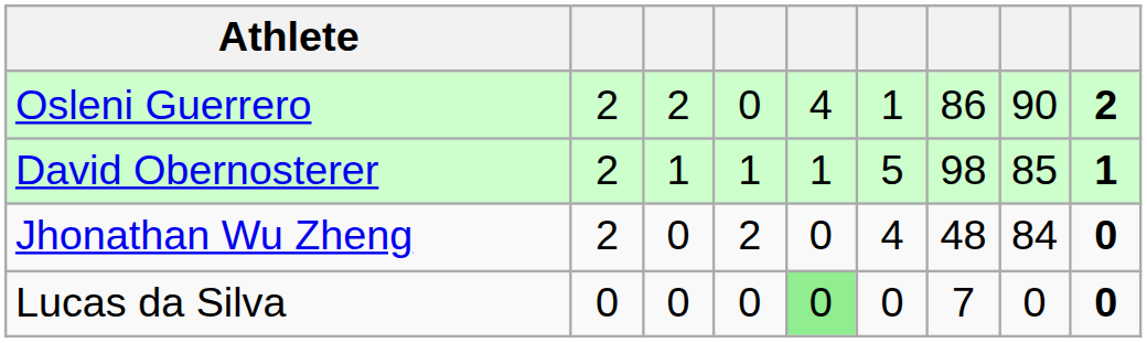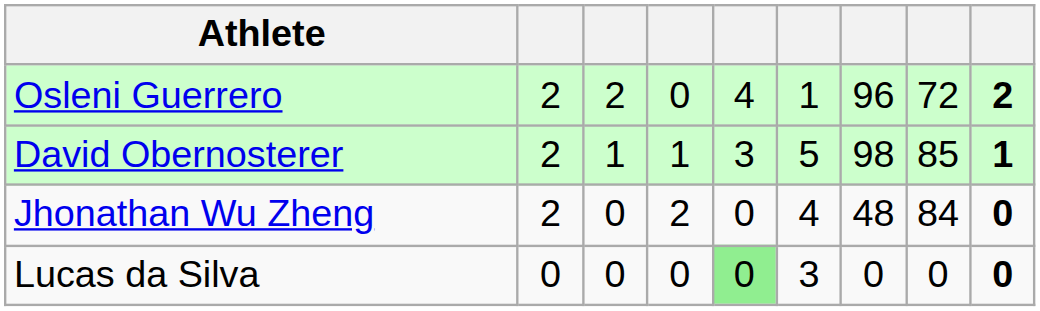 <table class=wikitable style="text-align:center">
 <tr>
 <th width=210>Athlete</th>
 <th width=20></th>
 <th width=20></th>
 <th width=20></th>
 <th width=20></th>
 <th width=20></th>
 <th width=20></th>
 <th width=20></th>
 <th width=20></th>
 </tr>
 <tr bgcolor=ccffcc>
 <td style="text-align:left"> <a href='#'>Osleni Guerrero</a></td>
 <td>2</td>
 <td>2</td>
 <td>0</td>
 <td>4</td>
 <td>1</td>
-<td>86</td>
-<td>90</td>
+<td>96</td>
+<td>72</td>
 <td><strong>2</strong></td>
 </tr>
 <tr bgcolor=ccffcc>
 <td style="text-align:left"> <a href='#'>David Obernosterer</a></td>
 <td>2</td>
 <td>1</td>
 <td>1</td>
-<td>1</td>
+<td>3</td>
 <td>5</td>
 <td>98</td>
 <td>85</td>
 <td><strong>1</strong></td>
 </tr>
 <tr>
 <td style="text-align:left"> <a href='#'>Jhonathan Wu Zheng</a></td>
 <td>2</td>
 <td>0</td>
 <td>2</td>
 <td>0</td>
 <td>4</td>
 <td>48</td>
 <td>84</td>
 <td><strong>0</strong></td>
 </tr>
 <tr>
 <td style="text-align:left"> Lucas da Silva</td>
 <td>0</td>
 <td>0</td>
 <td>0</td>
 <td style="background: lightgreen;">0</td>
+<td>3</td>
 <td>0</td>
-<td>7</td>
 <td>0</td>
 <td><strong>0</strong></td>
 </tr>
 </table>
